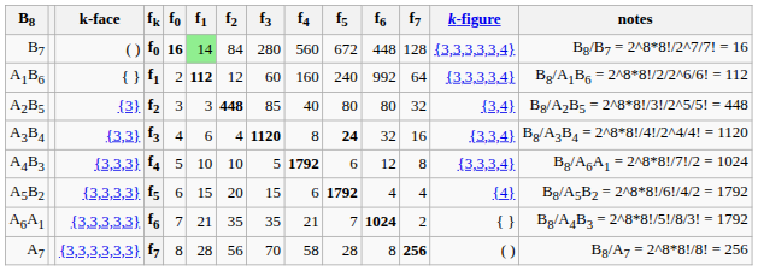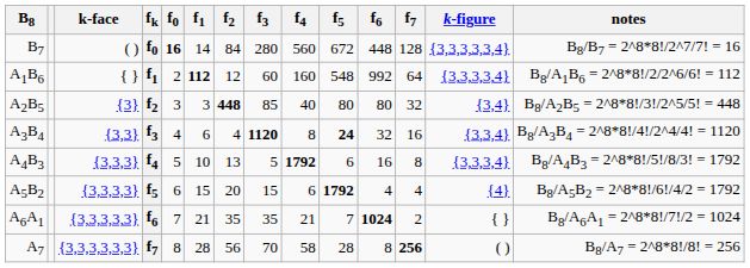 <table class=wikitable>
 <tr>
 <th>B<sub>8</sub></th>
 <th></th>
 <th>k-face</th>
 <th>f<sub>k</sub></th>
 <th>f<sub>0</sub></th>
 <th>f<sub>1</sub></th>
 <th>f<sub>2</sub></th>
 <th>f<sub>3</sub></th>
 <th>f<sub>4</sub></th>
 <th>f<sub>5</sub></th>
 <th>f<sub>6</sub></th>
 <th>f<sub>7</sub></th>
 <th><a href='#'><em>k</em>-figure</a></th>
 <th>notes</th>
 </tr>
 <tr align=right>
 <td>B<sub>7</sub></td>
 <td></td>
 <td>( )</td>
 <th>f<sub>0</sub></th>
 <td><strong>16</strong></td>
-<td style="background: lightgreen;">14</td>
+<td>14</td>
 <td>84</td>
 <td>280</td>
 <td>560</td>
 <td>672</td>
 <td>448</td>
 <td>128</td>
 <td><a href='#'>{3,3,3,3,3,4}</a></td>
 <td>B<sub>8</sub>/B<sub>7</sub> = 2^8*8!/2^7/7! = 16</td>
 </tr>
 <tr align=right>
 <td>A<sub>1</sub>B<sub>6</sub></td>
 <td></td>
 <td>{ }</td>
 <th>f<sub>1</sub></th>
 <td>2</td>
 <td><strong>112</strong></td>
 <td>12</td>
 <td>60</td>
 <td>160</td>
-<td>240</td>
+<td>548</td>
 <td>992</td>
 <td>64</td>
 <td><a href='#'>{3,3,3,3,4}</a></td>
 <td>B<sub>8</sub>/A<sub>1</sub>B<sub>6</sub> = 2^8*8!/2/2^6/6! = 112</td>
 </tr>
 <tr align=right>
 <td>A<sub>2</sub>B<sub>5</sub></td>
 <td></td>
 <td><a href='#'>{3}</a></td>
 <th>f<sub>2</sub></th>
 <td>3</td>
 <td>3</td>
 <td><strong>448</strong></td>
 <td>85</td>
 <td>40</td>
 <td>80</td>
 <td>80</td>
 <td>32</td>
 <td><a href='#'>{3,4}</a></td>
 <td>B<sub>8</sub>/A<sub>2</sub>B<sub>5</sub> = 2^8*8!/3!/2^5/5! = 448</td>
 </tr>
 <tr align=right>
 <td>A<sub>3</sub>B<sub>4</sub></td>
 <td></td>
 <td><a href='#'>{3,3}</a></td>
 <th>f<sub>3</sub></th>
 <td>4</td>
 <td>6</td>
 <td>4</td>
 <td><strong>1120</strong></td>
 <td>8</td>
 <td><strong>24</strong></td>
 <td>32</td>
 <td>16</td>
 <td><a href='#'>{3,3,4}</a></td>
 <td>B<sub>8</sub>/A<sub>3</sub>B<sub>4</sub> = 2^8*8!/4!/2^4/4! = 1120</td>
 </tr>
 <tr align=right>
 <td>A<sub>4</sub>B<sub>3</sub></td>
 <td></td>
 <td><a href='#'>{3,3,3}</a></td>
 <th>f<sub>4</sub></th>
 <td>5</td>
 <td>10</td>
-<td>10</td>
+<td>13</td>
 <td>5</td>
 <td><strong>1792</strong></td>
 <td>6</td>
-<td>12</td>
+<td>16</td>
 <td>8</td>
 <td><a href='#'>{3,3,3,4}</a></td>
-<td>B<sub>8</sub>/A<sub>6</sub>A<sub>1</sub> = 2^8*8!/7!/2 = 1024</td>
+<td>B<sub>8</sub>/A<sub>4</sub>B<sub>3</sub> = 2^8*8!/5!/8/3! = 1792</td>
 </tr>
 <tr align=right>
 <td>A<sub>5</sub>B<sub>2</sub></td>
 <td></td>
 <td><a href='#'>{3,3,3,3}</a></td>
 <th>f<sub>5</sub></th>
 <td>6</td>
 <td>15</td>
 <td>20</td>
 <td>15</td>
 <td>6</td>
 <td><strong>1792</strong></td>
 <td>4</td>
 <td>4</td>
 <td><a href='#'>{4}</a></td>
 <td>B<sub>8</sub>/A<sub>5</sub>B<sub>2</sub> = 2^8*8!/6!/4/2 = 1792</td>
 </tr>
 <tr align=right>
 <td>A<sub>6</sub>A<sub>1</sub></td>
 <td></td>
 <td><a href='#'>{3,3,3,3,3}</a></td>
 <th>f<sub>6</sub></th>
 <td>7</td>
 <td>21</td>
 <td>35</td>
 <td>35</td>
 <td>21</td>
 <td>7</td>
 <td><strong>1024</strong></td>
 <td>2</td>
 <td>{ }</td>
-<td>B<sub>8</sub>/A<sub>4</sub>B<sub>3</sub> = 2^8*8!/5!/8/3! = 1792</td>
+<td>B<sub>8</sub>/A<sub>6</sub>A<sub>1</sub> = 2^8*8!/7!/2 = 1024</td>
 </tr>
 <tr align=right>
 <td>A<sub>7</sub></td>
 <td></td>
 <td><a href='#'>{3,3,3,3,3,3}</a></td>
 <th>f<sub>7</sub></th>
 <td>8</td>
 <td>28</td>
 <td>56</td>
 <td>70</td>
 <td>58</td>
 <td>28</td>
 <td>8</td>
 <td><strong>256</strong></td>
 <td>( )</td>
 <td>B<sub>8</sub>/A<sub>7</sub> = 2^8*8!/8! = 256</td>
 </tr>
 </table>
